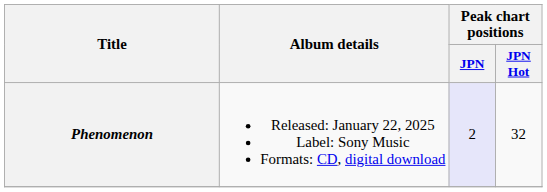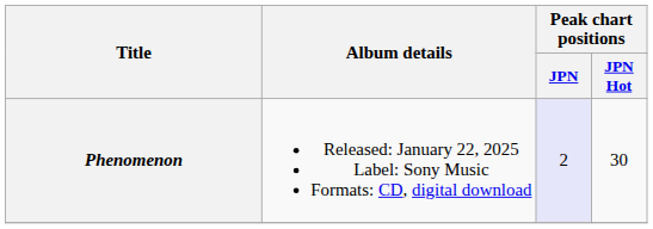 <table class="wikitable plainrowheaders" style="text-align:center;">
 <tr>
 <th scope="col" rowspan="2" style="width:14em;">Title</th>
 <th scope="col" rowspan="2">Album details</th>
 <th scope="col" colspan="2">Peak chart positions</th>
 </tr>
 <tr>
 <th scope="col" style="font-size:90%; width:3em"><a href='#'>JPN</a><br></th>
 <th scope="col" style="font-size:90%; width:3em"><a href='#'>JPN<br>Hot</a><br></th>
 </tr>
 <tr>
 <th scope="row"><em>Phenomenon </em></th>
 <td><br><ul><li>Released: January 22, 2025</li><li>Label: Sony Music</li><li>Formats: <a href='#'>CD</a>, <a href='#'>digital download</a></li></ul></td>
 <td style="background: lavender;">2</td>
-<td>32</td>
+<td>30</td>
 </tr>
 <tr>
 </tr>
 </table>
